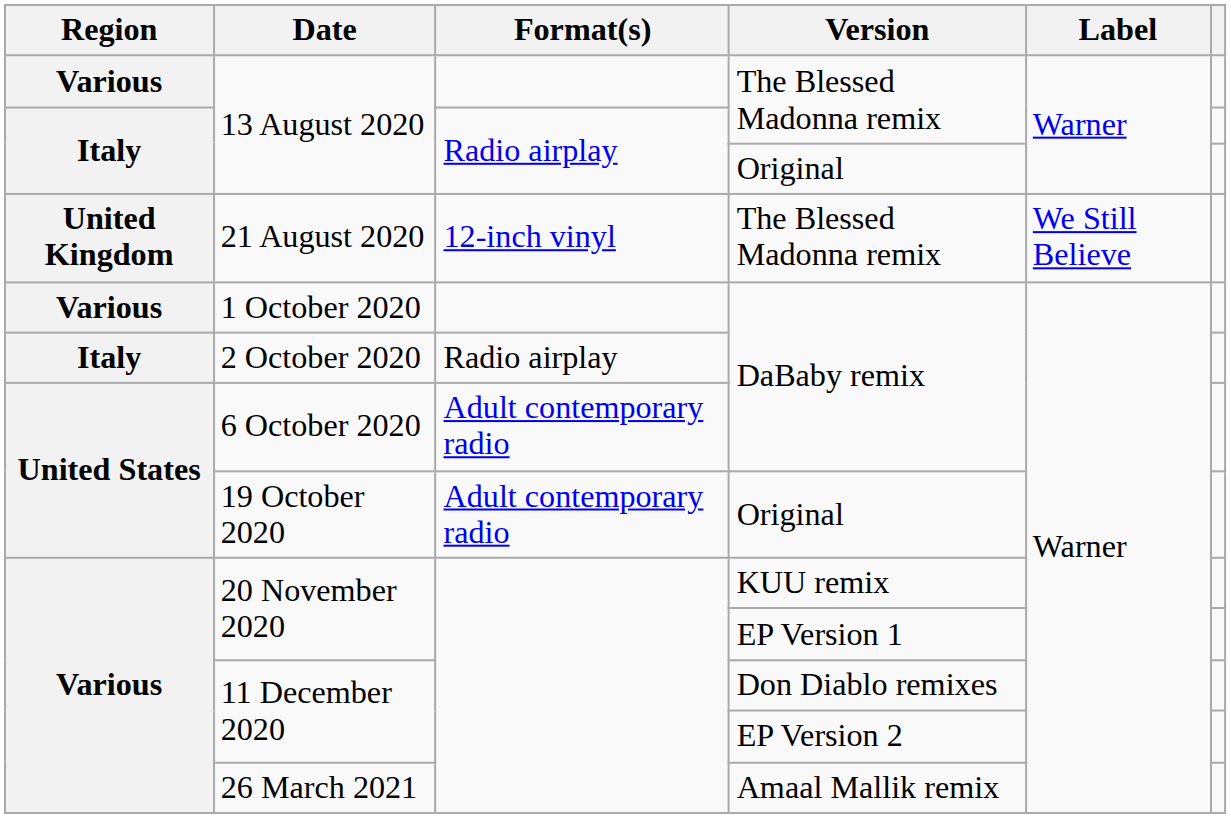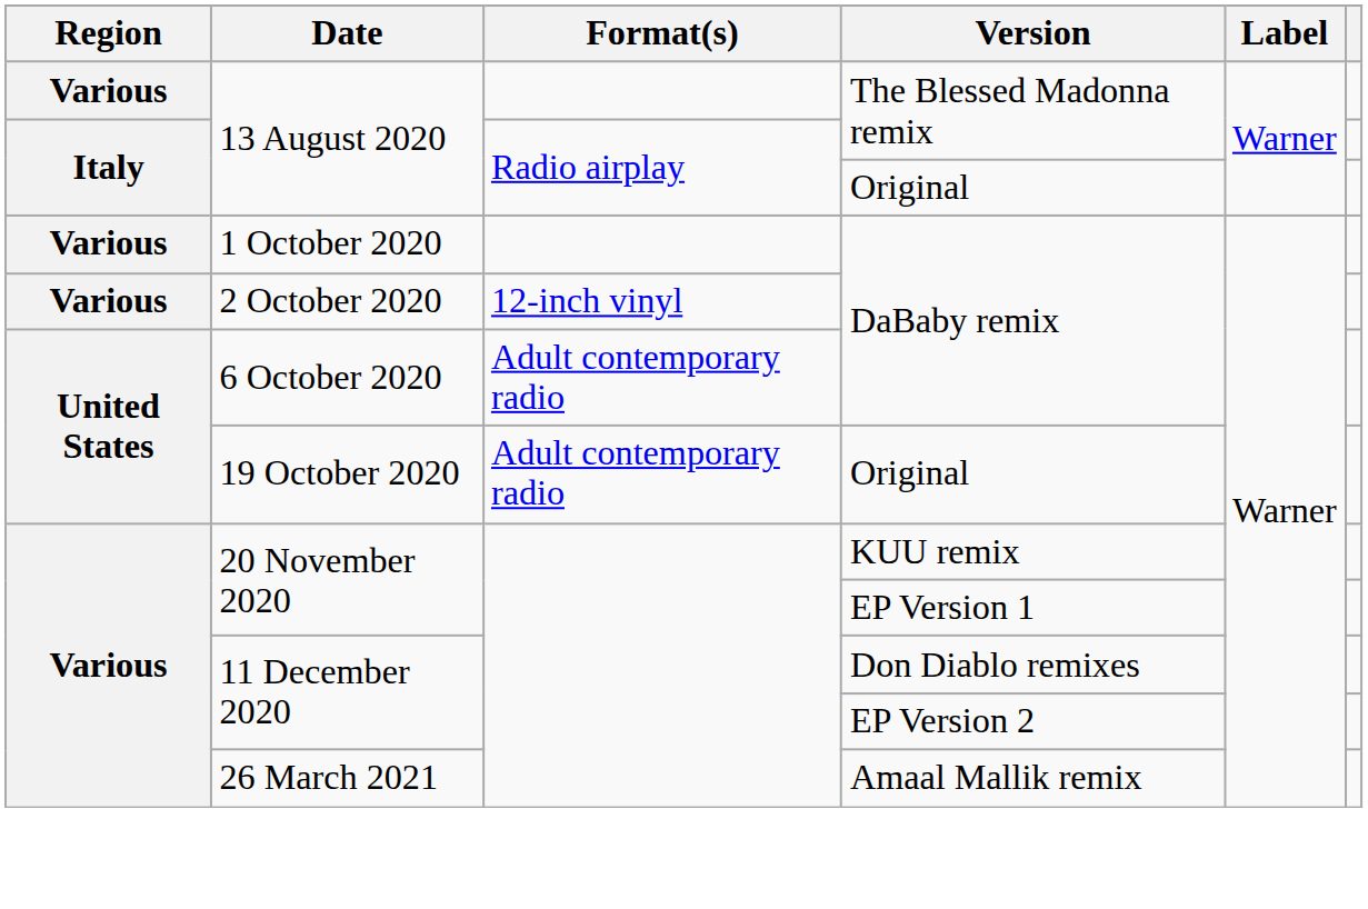 <table class="wikitable plainrowheaders">
 <tr>
 <th scope="col">Region</th>
 <th scope="col">Date</th>
 <th scope="col">Format(s)</th>
 <th scope="col">Version</th>
 <th scope="col">Label</th>
 <th scope="col"></th>
 </tr>
 <tr>
 <th scope="row">Various</th>
 <td rowspan="3">13 August 2020</td>
 <td></td>
 <td rowspan="2">The Blessed Madonna remix</td>
 <td rowspan="3"><a href='#'>Warner</a></td>
 <td style="text-align:center;"></td>
 </tr>
 <tr>
 <th scope="row" rowspan="2">Italy</th>
 <td rowspan="2"><a href='#'>Radio airplay</a></td>
 <td style="text-align:center;"></td>
 </tr>
 <tr>
 <td>Original</td>
 <td style="text-align:center;"></td>
 </tr>
 <tr>
-<th scope="row">United Kingdom</th>
-<td>21 August 2020</td>
-<td><a href='#'>12-inch vinyl</a></td>
-<td>The Blessed Madonna remix</td>
-<td><a href='#'>We Still Believe</a></td>
-<td style="text-align:center;"></td>
-</tr>
-<tr>
 <th scope="row">Various</th>
 <td>1 October 2020</td>
 <td></td>
 <td rowspan="3">DaBaby remix</td>
 <td rowspan="9">Warner</td>
 <td style="text-align:center;"></td>
 </tr>
 <tr>
-<th scope="row">Italy</th>
+<th scope="row">Various</th>
 <td>2 October 2020</td>
-<td>Radio airplay</td>
+<td><a href='#'>12-inch vinyl</a></td>
 <td style="text-align:center;"></td>
 </tr>
 <tr>
 <th scope="row" rowspan="2">United States</th>
 <td>6 October 2020</td>
 <td><a href='#'>Adult contemporary radio</a></td>
 <td style="text-align:center;"></td>
 </tr>
 <tr>
 <td>19 October 2020</td>
 <td><a href='#'>Adult contemporary radio</a></td>
 <td>Original</td>
 <td style="text-align:center;"></td>
 </tr>
 <tr>
 <th scope="row" rowspan="5">Various</th>
 <td rowspan="2">20 November 2020</td>
 <td rowspan="5"></td>
 <td>KUU remix</td>
 <td style="text-align:center;"></td>
 </tr>
 <tr>
 <td>EP Version 1</td>
 <td style="text-align:center;"></td>
 </tr>
 <tr>
 <td rowspan="2">11 December 2020</td>
 <td>Don Diablo remixes</td>
 <td style="text-align:center;"></td>
 </tr>
 <tr>
 <td>EP Version 2</td>
 <td style="text-align:center;"></td>
 </tr>
 <tr>
 <td>26 March 2021</td>
 <td>Amaal Mallik remix</td>
 <td style="text-align:center;"></td>
 </tr>
 </table>
